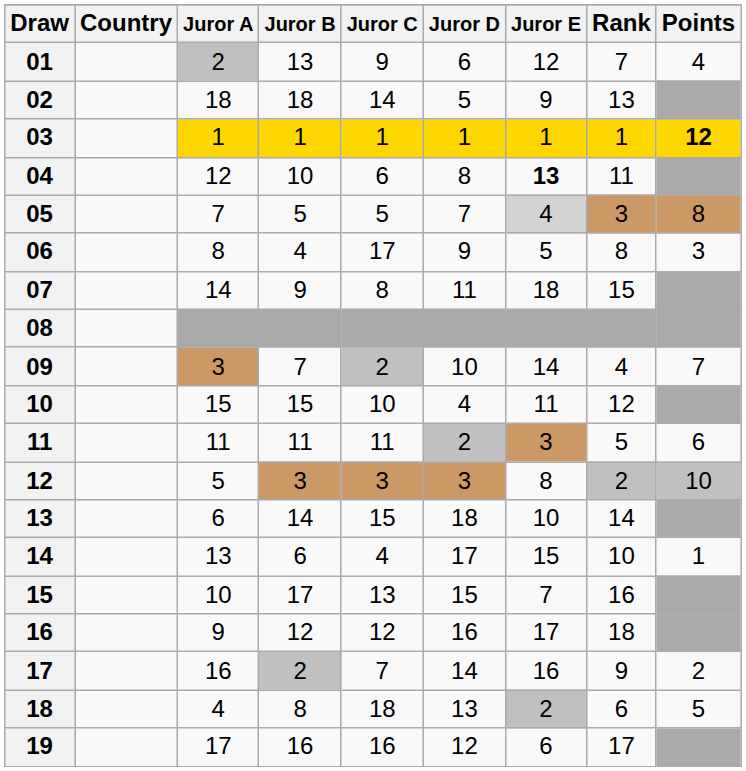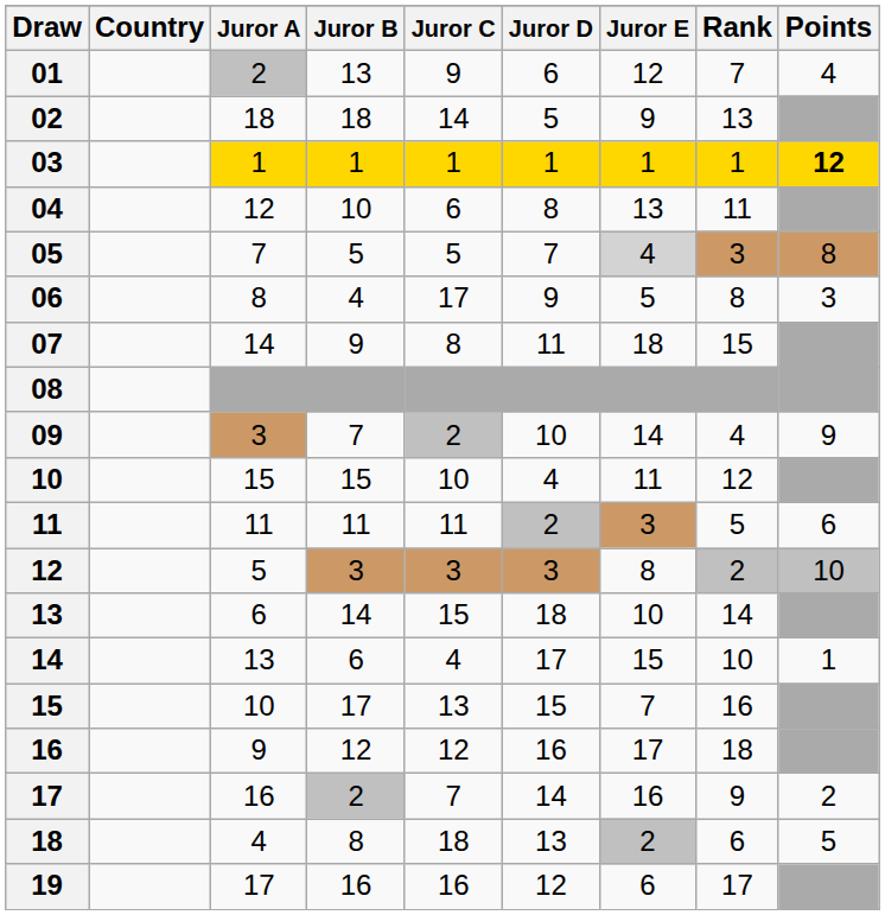 <table class="sortable wikitable collapsible plainrowheaders" style="text-align:center;">
 <tr>
 </tr>
 <tr>
 <th scope="col">Draw</th>
 <th scope="col">Country</th>
 <th scope="col"><small>Juror A</small></th>
 <th scope="col"><small>Juror B</small></th>
 <th scope="col"><small>Juror C</small></th>
 <th scope="col"><small>Juror D</small></th>
 <th scope="col"><small>Juror E</small></th>
 <th scope="col">Rank</th>
 <th scope="col">Points</th>
 </tr>
 <tr>
 <th scope="row" style="text-align:center;">01</th>
 <td style="text-align:left;"></td>
 <td style="background:silver;">2</td>
 <td>13</td>
 <td>9</td>
 <td>6</td>
 <td>12</td>
 <td>7</td>
 <td>4</td>
 </tr>
 <tr>
 <th scope="row" style="text-align:center;">02</th>
 <td style="text-align:left;"></td>
 <td>18</td>
 <td>18</td>
 <td>14</td>
 <td>5</td>
 <td>9</td>
 <td>13</td>
 <td style="background:#AAAAAA;"></td>
 </tr>
 <tr>
 <th scope="row" style="text-align:center;">03</th>
 <td style="text-align:left;"></td>
 <td style="background:gold;">1</td>
 <td style="background:gold;">1</td>
 <td style="background:gold;">1</td>
 <td style="background:gold;">1</td>
 <td style="background:gold;">1</td>
 <td style="background:gold;">1</td>
 <td style="background:gold;"><strong>12</strong></td>
 </tr>
 <tr>
 <th scope="row" style="text-align:center;">04</th>
 <td style="text-align:left;"></td>
 <td>12</td>
 <td>10</td>
 <td>6</td>
 <td>8</td>
-<td><strong>13</strong></td>
+<td>13</td>
 <td>11</td>
 <td style="background:#AAAAAA;"></td>
 </tr>
 <tr>
 <th scope="row" style="text-align:center;">05</th>
 <td style="text-align:left;"></td>
 <td>7</td>
 <td>5</td>
 <td>5</td>
 <td>7</td>
 <td style="background: lightgrey;">4</td>
 <td style="background:#CC9966;">3</td>
 <td style="background:#CC9966;">8</td>
 </tr>
 <tr>
 <th scope="row" style="text-align:center;">06</th>
 <td style="text-align:left;"></td>
 <td>8</td>
 <td>4</td>
 <td>17</td>
 <td>9</td>
 <td>5</td>
 <td>8</td>
 <td>3</td>
 </tr>
 <tr>
 <th scope="row" style="text-align:center;">07</th>
 <td style="text-align:left;"></td>
 <td>14</td>
 <td>9</td>
 <td>8</td>
 <td>11</td>
 <td>18</td>
 <td>15</td>
 <td style="background:#AAAAAA;"></td>
 </tr>
 <tr class="sortbottom">
 <th scope="row" style="text-align:center;">08</th>
 <td style="text-align:left;"></td>
 <td style="background:#AAAAAA;"></td>
 <td style="background:#AAAAAA;"></td>
 <td style="background:#AAAAAA;"></td>
 <td style="background:#AAAAAA;"></td>
 <td style="background:#AAAAAA;"></td>
 <td style="background:#AAAAAA;"></td>
 <td style="background:#AAAAAA;"></td>
 </tr>
 <tr>
 <th scope="row" style="text-align:center;">09</th>
 <td style="text-align:left;"></td>
 <td style="background:#CC9966;">3</td>
 <td>7</td>
 <td style="background:silver;">2</td>
 <td>10</td>
 <td>14</td>
 <td>4</td>
-<td>7</td>
+<td>9</td>
 </tr>
 <tr>
 <th scope="row" style="text-align:center;">10</th>
 <td style="text-align:left;"></td>
 <td>15</td>
 <td>15</td>
 <td>10</td>
 <td>4</td>
 <td>11</td>
 <td>12</td>
 <td style="background:#AAAAAA;"></td>
 </tr>
 <tr>
 <th scope="row" style="text-align:center;">11</th>
 <td style="text-align:left;"></td>
 <td>11</td>
 <td>11</td>
 <td>11</td>
 <td style="background:silver;">2</td>
 <td style="background:#CC9966;">3</td>
 <td>5</td>
 <td>6</td>
 </tr>
 <tr>
 <th scope="row" style="text-align:center;">12</th>
 <td style="text-align:left;"></td>
 <td>5</td>
 <td style="background:#CC9966;">3</td>
 <td style="background:#CC9966;">3</td>
 <td style="background:#CC9966;">3</td>
 <td>8</td>
 <td style="background:silver;">2</td>
 <td style="background:silver;">10</td>
 </tr>
 <tr>
 <th scope="row" style="text-align:center;">13</th>
 <td style="text-align:left;"></td>
 <td>6</td>
 <td>14</td>
 <td>15</td>
 <td>18</td>
 <td>10</td>
 <td>14</td>
 <td style="background:#AAAAAA;"></td>
 </tr>
 <tr>
 <th scope="row" style="text-align:center;">14</th>
 <td style="text-align:left;"></td>
 <td>13</td>
 <td>6</td>
 <td>4</td>
 <td>17</td>
 <td>15</td>
 <td>10</td>
 <td>1</td>
 </tr>
 <tr>
 <th scope="row" style="text-align:center;">15</th>
 <td style="text-align:left;"></td>
 <td>10</td>
 <td>17</td>
 <td>13</td>
 <td>15</td>
 <td>7</td>
 <td>16</td>
 <td style="background:#AAAAAA;"></td>
 </tr>
 <tr>
 <th scope="row" style="text-align:center;">16</th>
 <td style="text-align:left;"></td>
 <td>9</td>
 <td>12</td>
 <td>12</td>
 <td>16</td>
 <td>17</td>
 <td>18</td>
 <td style="background:#AAAAAA;"></td>
 </tr>
 <tr>
 <th scope="row" style="text-align:center;">17</th>
 <td style="text-align:left;"></td>
 <td>16</td>
 <td style="background:silver;">2</td>
 <td>7</td>
 <td>14</td>
 <td>16</td>
 <td>9</td>
 <td>2</td>
 </tr>
 <tr>
 <th scope="row" style="text-align:center;">18</th>
 <td style="text-align:left;"></td>
 <td>4</td>
 <td>8</td>
 <td>18</td>
 <td>13</td>
 <td style="background:silver;">2</td>
 <td>6</td>
 <td>5</td>
 </tr>
 <tr>
 <th scope="row" style="text-align:center;">19</th>
 <td style="text-align:left;"></td>
 <td>17</td>
 <td>16</td>
 <td>16</td>
 <td>12</td>
 <td>6</td>
 <td>17</td>
 <td style="background:#AAAAAA;"></td>
 </tr>
 </table>
